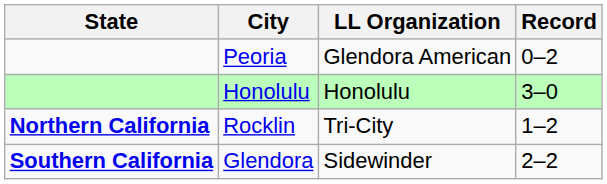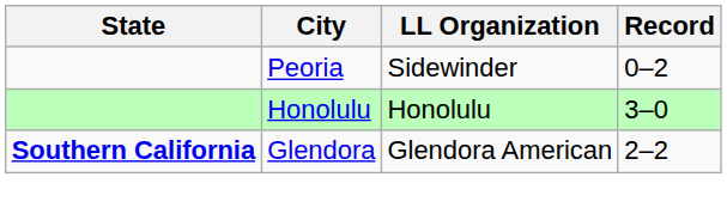 <table class="wikitable">
 <tr>
 <th>State</th>
 <th>City</th>
 <th>LL Organization</th>
 <th>Record</th>
 </tr>
 <tr>
 <td><strong></strong></td>
 <td><a href='#'>Peoria</a></td>
-<td>Glendora American</td>
+<td>Sidewinder</td>
 <td>0–2</td>
 </tr>
 <tr bgcolor="bbffbb">
 <td><strong></strong></td>
 <td><a href='#'>Honolulu</a></td>
 <td>Honolulu</td>
 <td>3–0</td>
 </tr>
 <tr>
-<td> <strong><a href='#'>Northern California</a></strong></td>
-<td><a href='#'>Rocklin</a></td>
-<td>Tri-City</td>
-<td>1–2</td>
-</tr>
-<tr>
 <td> <strong><a href='#'>Southern California</a></strong></td>
 <td><a href='#'>Glendora</a></td>
-<td>Sidewinder</td>
+<td>Glendora American</td>
 <td>2–2</td>
 </tr>
 </table>
